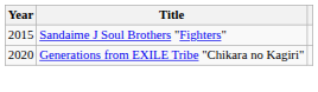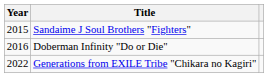 <table class="wikitable">
 <tr>
 <th>Year</th>
 <th>Title</th>
 <th></th>
 </tr>
 <tr>
 <td>2015</td>
 <td><a href='#'>Sandaime J Soul Brothers</a> "<a href='#'>Fighters</a>"</td>
 <td></td>
 </tr>
 <tr>
-<td>2020</td>
+<td>2016</td>
+<td>Doberman Infinity "Do or Die"</td>
+<td></td>
+</tr>
+<tr>
+<td>2022</td>
 <td><a href='#'>Generations from EXILE Tribe</a> "Chikara no Kagiri"</td>
 <td></td>
 </tr>
 </table>
